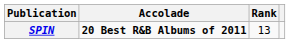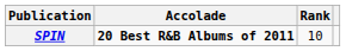 <table class="wikitable sortable plainrowheaders">
 <tr>
 <th>Publication</th>
 <th>Accolade</th>
 <th>Rank</th>
 <th class="unsortable"></th>
 </tr>
 <tr>
 <th scope="row"><em><a href='#'>SPIN</a></em></th>
 <td><strong>20 Best R&B Albums of 2011</strong></td>
-<td style="text-align:center;">13</td>
+<td style="text-align:center;">10</td>
 <td></td>
 </tr>
 </table>
